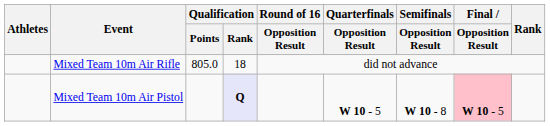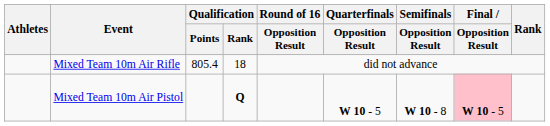 <table class="wikitable" style="font-size:90%;">
 <tr>
 <th rowspan=2>Athletes</th>
 <th rowspan=2>Event</th>
 <th colspan=2>Qualification</th>
 <th>Round of 16</th>
 <th>Quarterfinals</th>
 <th>Semifinals</th>
 <th>Final / </th>
 <th rowspan=2>Rank</th>
 </tr>
 <tr style="font-size:95%">
 <th>Points</th>
 <th>Rank</th>
 <th>Opposition<br>Result</th>
 <th>Opposition<br>Result</th>
 <th>Opposition<br>Result</th>
 <th>Opposition<br>Result</th>
 </tr>
 <tr align=center>
 <td align=left><br></td>
 <td align=left><a href='#'>Mixed Team 10m Air Rifle</a></td>
-<td>805.0</td>
+<td>805.4</td>
 <td>18</td>
 <td colspan=5>did not advance</td>
 </tr>
 <tr align=center>
 <td align=left> <br> </td>
 <td align=left><a href='#'>Mixed Team 10m Air Pistol</a></td>
 <td></td>
-<td style="background: lavender;"><strong>Q</strong></td>
+<td><strong>Q</strong></td>
 <td></td>
 <td><br><br><strong>W</strong> <strong>10</strong> - 5</td>
 <td><br><br><strong>W</strong> <strong>10</strong> - 8</td>
 <td style="background: pink;"><small><br></small> <br><strong>W</strong> <strong>10</strong> - 5</td>
 <td></td>
 </tr>
 </table>
